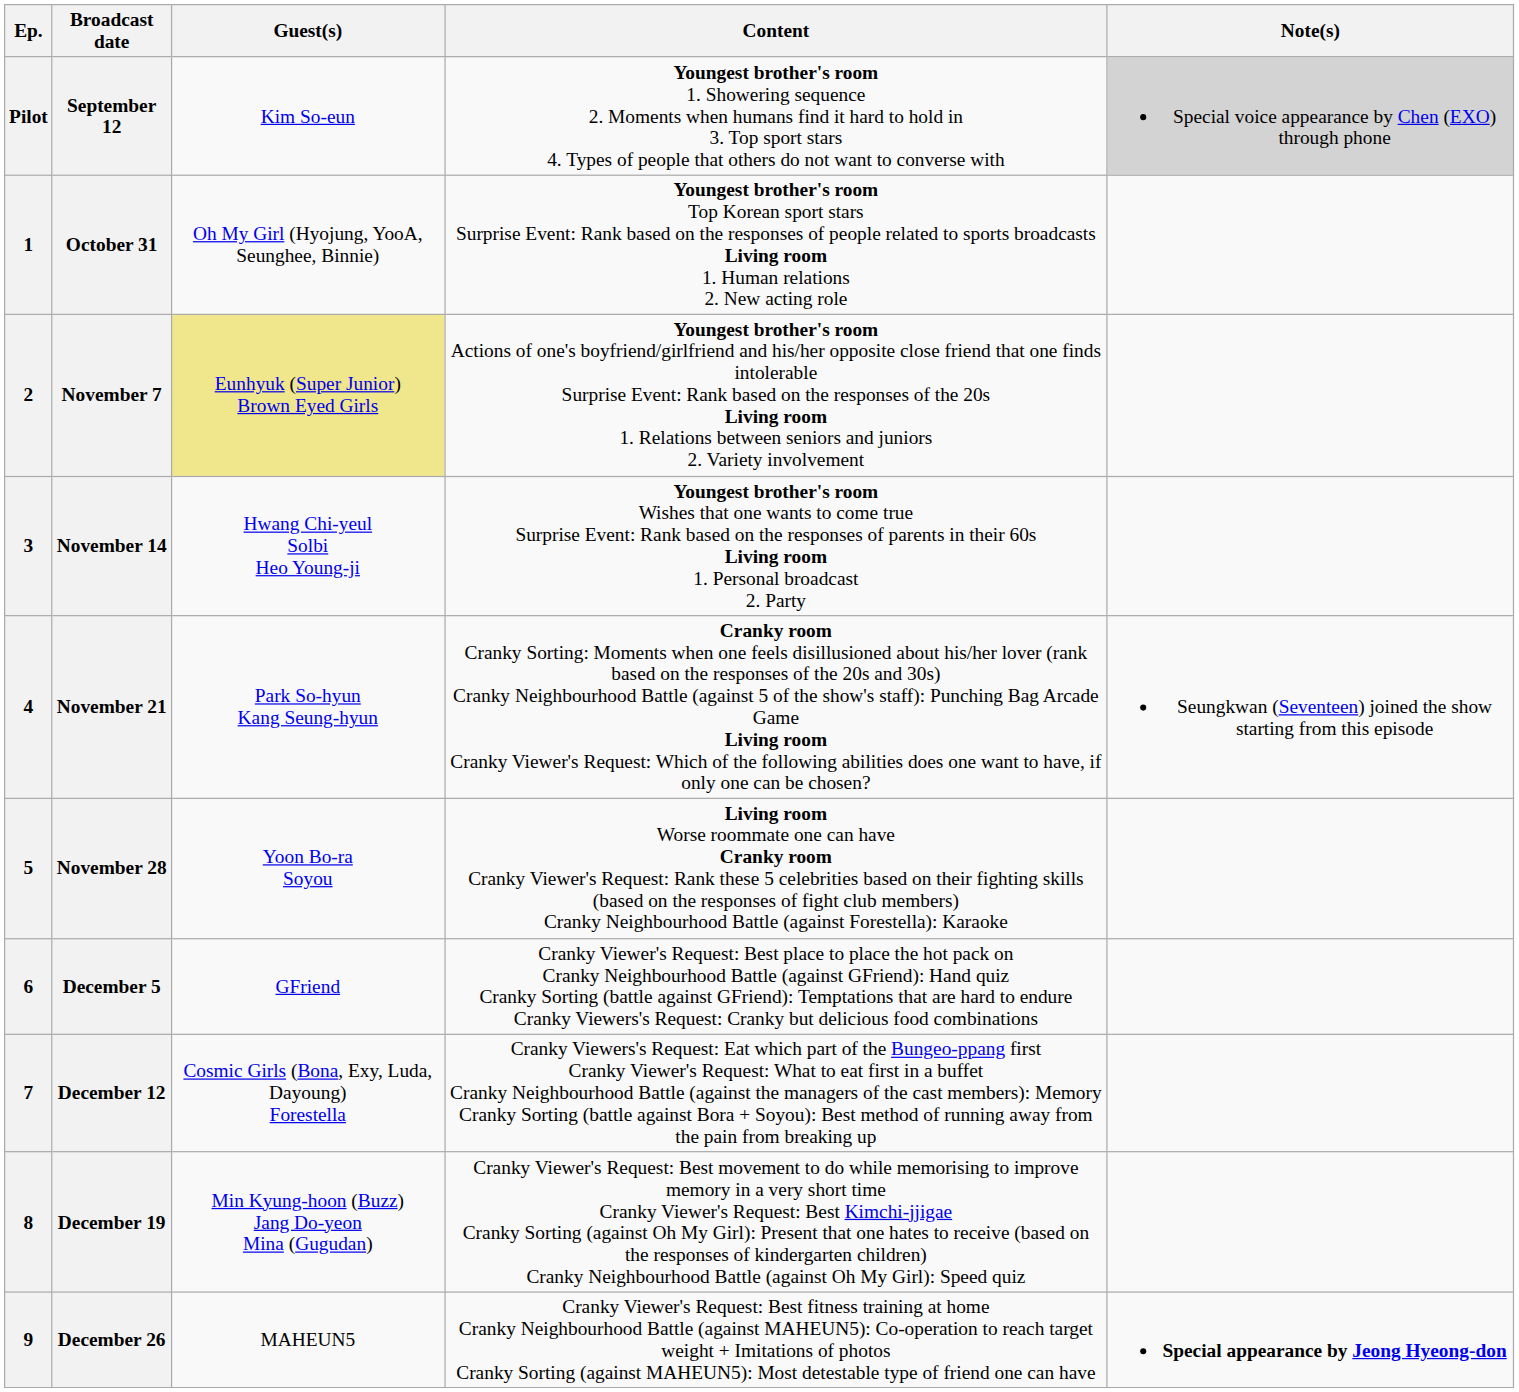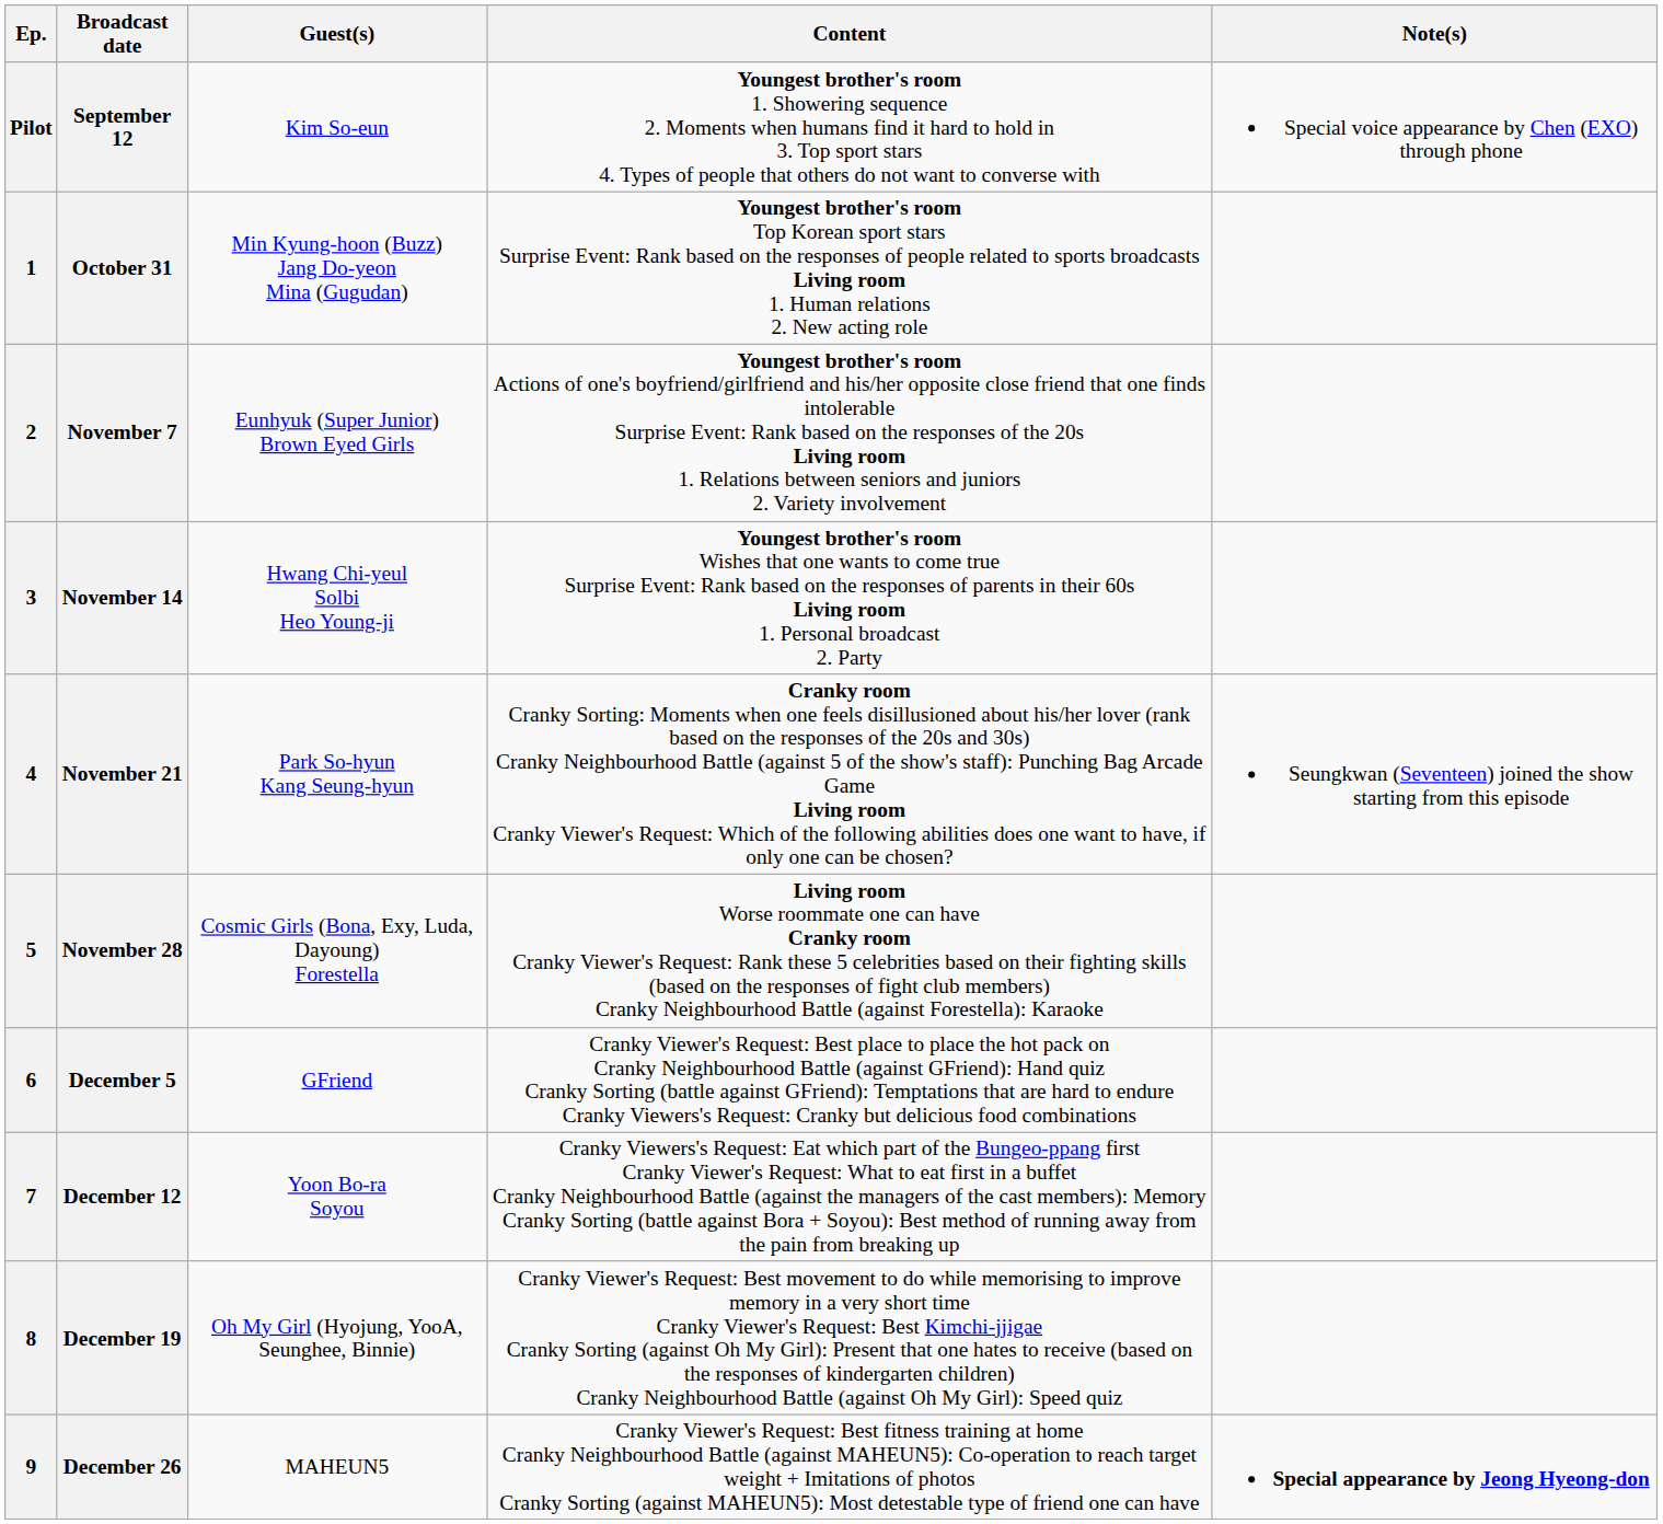 <table Class ="wikitable" style="text-align:center">
 <tr>
 <th>Ep.</th>
 <th>Broadcast date</th>
 <th>Guest(s)</th>
 <th>Content</th>
 <th>Note(s)</th>
 </tr>
 <tr>
 <th>Pilot</th>
 <th>September 12</th>
 <td><a href='#'>Kim So-eun</a></td>
 <td><strong>Youngest brother's room</strong><br>1. Showering sequence<br>2. Moments when humans find it hard to hold in<br>3. Top sport stars<br>4. Types of people that others do not want to converse with</td>
-<td style="background: lightgrey;"><br><ul><li>Special voice appearance by <a href='#'>Chen</a> (<a href='#'>EXO</a>) through phone</li></ul></td>
+<td><br><ul><li>Special voice appearance by <a href='#'>Chen</a> (<a href='#'>EXO</a>) through phone</li></ul></td>
 </tr>
 <tr>
 <th>1</th>
 <th>October 31</th>
-<td><a href='#'>Oh My Girl</a> (Hyojung, YooA, Seunghee, Binnie)</td>
+<td><a href='#'>Min Kyung-hoon</a> (<a href='#'>Buzz</a>)<br><a href='#'>Jang Do-yeon</a><br><a href='#'>Mina</a> (<a href='#'>Gugudan</a>)</td>
 <td><strong>Youngest brother's room</strong><br>Top Korean sport stars<br>Surprise Event: Rank based on the responses of people related to sports broadcasts<br><strong>Living room</strong><br>1. Human relations<br>2. New acting role</td>
 <td></td>
 </tr>
 <tr>
 <th>2</th>
 <th>November 7</th>
-<td style="background: khaki;"><a href='#'>Eunhyuk</a> (<a href='#'>Super Junior</a>)<br><a href='#'>Brown Eyed Girls</a></td>
+<td><a href='#'>Eunhyuk</a> (<a href='#'>Super Junior</a>)<br><a href='#'>Brown Eyed Girls</a></td>
 <td><strong>Youngest brother's room</strong><br>Actions of one's boyfriend/girlfriend and his/her opposite close friend that one finds intolerable<br>Surprise Event: Rank based on the responses of the 20s<br><strong>Living room</strong><br>1. Relations between seniors and juniors<br>2. Variety involvement</td>
 <td></td>
 </tr>
 <tr>
 <th>3</th>
 <th>November 14</th>
 <td><a href='#'>Hwang Chi-yeul</a><br><a href='#'>Solbi</a><br><a href='#'>Heo Young-ji</a></td>
 <td><strong>Youngest brother's room</strong><br>Wishes that one wants to come true<br>Surprise Event: Rank based on the responses of parents in their 60s<br><strong>Living room</strong><br>1. Personal broadcast<br>2. Party</td>
 <td></td>
 </tr>
 <tr>
 <th>4</th>
 <th>November 21</th>
 <td><a href='#'>Park So-hyun</a><br><a href='#'>Kang Seung-hyun</a></td>
 <td><strong>Cranky room</strong><br>Cranky Sorting: Moments when one feels disillusioned about his/her lover (rank based on the responses of the 20s and 30s)<br>Cranky Neighbourhood Battle (against 5 of the show's staff): Punching Bag Arcade Game<br><strong>Living room</strong><br>Cranky Viewer's Request: Which of the following abilities does one want to have, if only one can be chosen?</td>
 <td><br><ul><li>Seungkwan (<a href='#'>Seventeen</a>) joined the show starting from this episode</li></ul></td>
 </tr>
 <tr>
 <th>5</th>
 <th>November 28</th>
-<td><a href='#'>Yoon Bo-ra</a><br><a href='#'>Soyou</a></td>
+<td><a href='#'>Cosmic Girls</a> (<a href='#'>Bona</a>, Exy, Luda, Dayoung)<br><a href='#'>Forestella</a></td>
 <td><strong>Living room</strong><br>Worse roommate one can have<br><strong>Cranky room</strong><br>Cranky Viewer's Request: Rank these 5 celebrities based on their fighting skills (based on the responses of fight club members)<br>Cranky Neighbourhood Battle (against Forestella): Karaoke</td>
 <td></td>
 </tr>
 <tr>
 <th>6</th>
 <th>December 5</th>
 <td><a href='#'>GFriend</a></td>
 <td>Cranky Viewer's Request: Best place to place the hot pack on<br>Cranky Neighbourhood Battle (against GFriend): Hand quiz<br>Cranky Sorting (battle against GFriend): Temptations that are hard to endure<br>Cranky Viewers's Request: Cranky but delicious food combinations</td>
 <td></td>
 </tr>
 <tr>
 <th>7</th>
 <th>December 12</th>
-<td><a href='#'>Cosmic Girls</a> (<a href='#'>Bona</a>, Exy, Luda, Dayoung)<br><a href='#'>Forestella</a></td>
+<td><a href='#'>Yoon Bo-ra</a><br><a href='#'>Soyou</a></td>
 <td>Cranky Viewers's Request: Eat which part of the <a href='#'>Bungeo-ppang</a> first<br>Cranky Viewer's Request: What to eat first in a buffet<br>Cranky Neighbourhood Battle (against the managers of the cast members): Memory<br>Cranky Sorting (battle against Bora + Soyou): Best method of running away from the pain from breaking up</td>
 <td></td>
 </tr>
 <tr>
 <th>8</th>
 <th>December 19</th>
-<td><a href='#'>Min Kyung-hoon</a> (<a href='#'>Buzz</a>)<br><a href='#'>Jang Do-yeon</a><br><a href='#'>Mina</a> (<a href='#'>Gugudan</a>)</td>
+<td><a href='#'>Oh My Girl</a> (Hyojung, YooA, Seunghee, Binnie)</td>
 <td>Cranky Viewer's Request: Best movement to do while memorising to improve memory in a very short time<br>Cranky Viewer's Request: Best <a href='#'>Kimchi-jjigae</a><br>Cranky Sorting (against Oh My Girl): Present that one hates to receive (based on the responses of kindergarten children)<br>Cranky Neighbourhood Battle (against Oh My Girl): Speed quiz</td>
 <td></td>
 </tr>
 <tr>
 <th>9</th>
 <th>December 26</th>
 <td>MAHEUN5</td>
 <td>Cranky Viewer's Request: Best fitness training at home<br>Cranky Neighbourhood Battle (against MAHEUN5): Co-operation to reach target weight + Imitations of photos<br>Cranky Sorting (against MAHEUN5): Most detestable type of friend one can have</td>
 <td><strong><br><ul><li>Special appearance by <a href='#'>Jeong Hyeong-don</a></li></ul></strong></td>
 </tr>
 <tr>
 </tr>
 </table>
